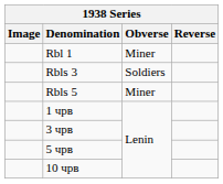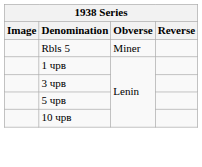 <table class="wikitable">
 <tr>
 <th colspan=4>1938 Series</th>
 </tr>
 <tr>
 <th>Image</th>
 <th>Denomination</th>
 <th>Obverse</th>
 <th>Reverse</th>
-</tr>
-<tr>
-<td align="center"></td>
-<td>Rbl 1</td>
-<td>Miner</td>
-<td></td>
-</tr>
-<tr>
-<td align="center"></td>
-<td>Rbls 3</td>
-<td>Soldiers</td>
-<td></td>
 </tr>
 <tr>
 <td align="center"></td>
 <td>Rbls 5</td>
 <td>Miner</td>
 <td></td>
 </tr>
 <tr>
 <td align="center"></td>
 <td>1 чрв</td>
 <td rowspan="4">Lenin</td>
 <td></td>
 </tr>
 <tr>
 <td align="center"></td>
 <td>3 чрв</td>
 <td></td>
 </tr>
 <tr>
 <td align="center"></td>
 <td>5 чрв</td>
 <td></td>
 </tr>
 <tr>
 <td align="center"></td>
 <td>10 чрв</td>
 <td></td>
 </tr>
 </table>
